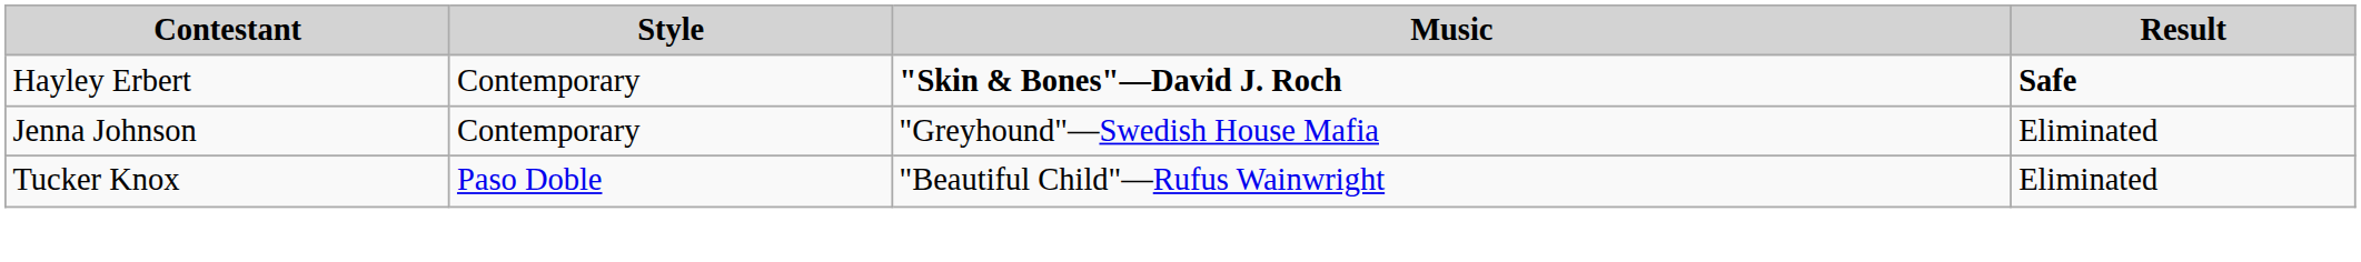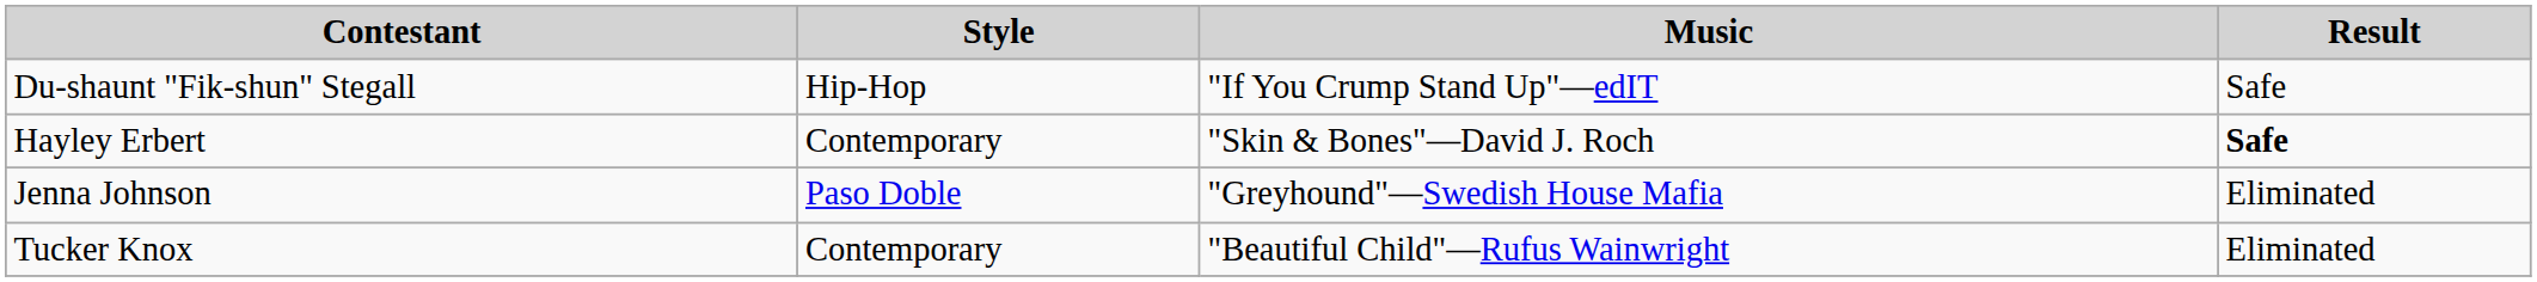 <table class="wikitable" style="width:75%;">
 <tr style="background:lightgrey; text-align:center;">
 <td><strong>Contestant</strong></td>
 <td><strong>Style</strong></td>
 <td><strong>Music</strong></td>
 <td><strong>Result</strong></td>
 </tr>
 <tr>
+<td>Du-shaunt "Fik-shun" Stegall</td>
+<td>Hip-Hop</td>
+<td>"If You Crump Stand Up"—<a href='#'>edIT</a></td>
+<td>Safe</td>
+</tr>
+<tr>
 <td>Hayley Erbert</td>
 <td>Contemporary</td>
-<td><strong>"Skin & Bones"—David J. Roch</strong></td>
+<td>"Skin & Bones"—David J. Roch</td>
 <td><strong>Safe</strong></td>
 </tr>
 <tr>
 <td>Jenna Johnson</td>
-<td>Contemporary</td>
+<td><a href='#'>Paso Doble</a></td>
 <td>"Greyhound"—<a href='#'>Swedish House Mafia</a></td>
 <td>Eliminated</td>
 </tr>
 <tr>
 <td>Tucker Knox</td>
-<td><a href='#'>Paso Doble</a></td>
+<td>Contemporary</td>
 <td>"Beautiful Child"—<a href='#'>Rufus Wainwright</a></td>
 <td>Eliminated</td>
 </tr>
 </table>
